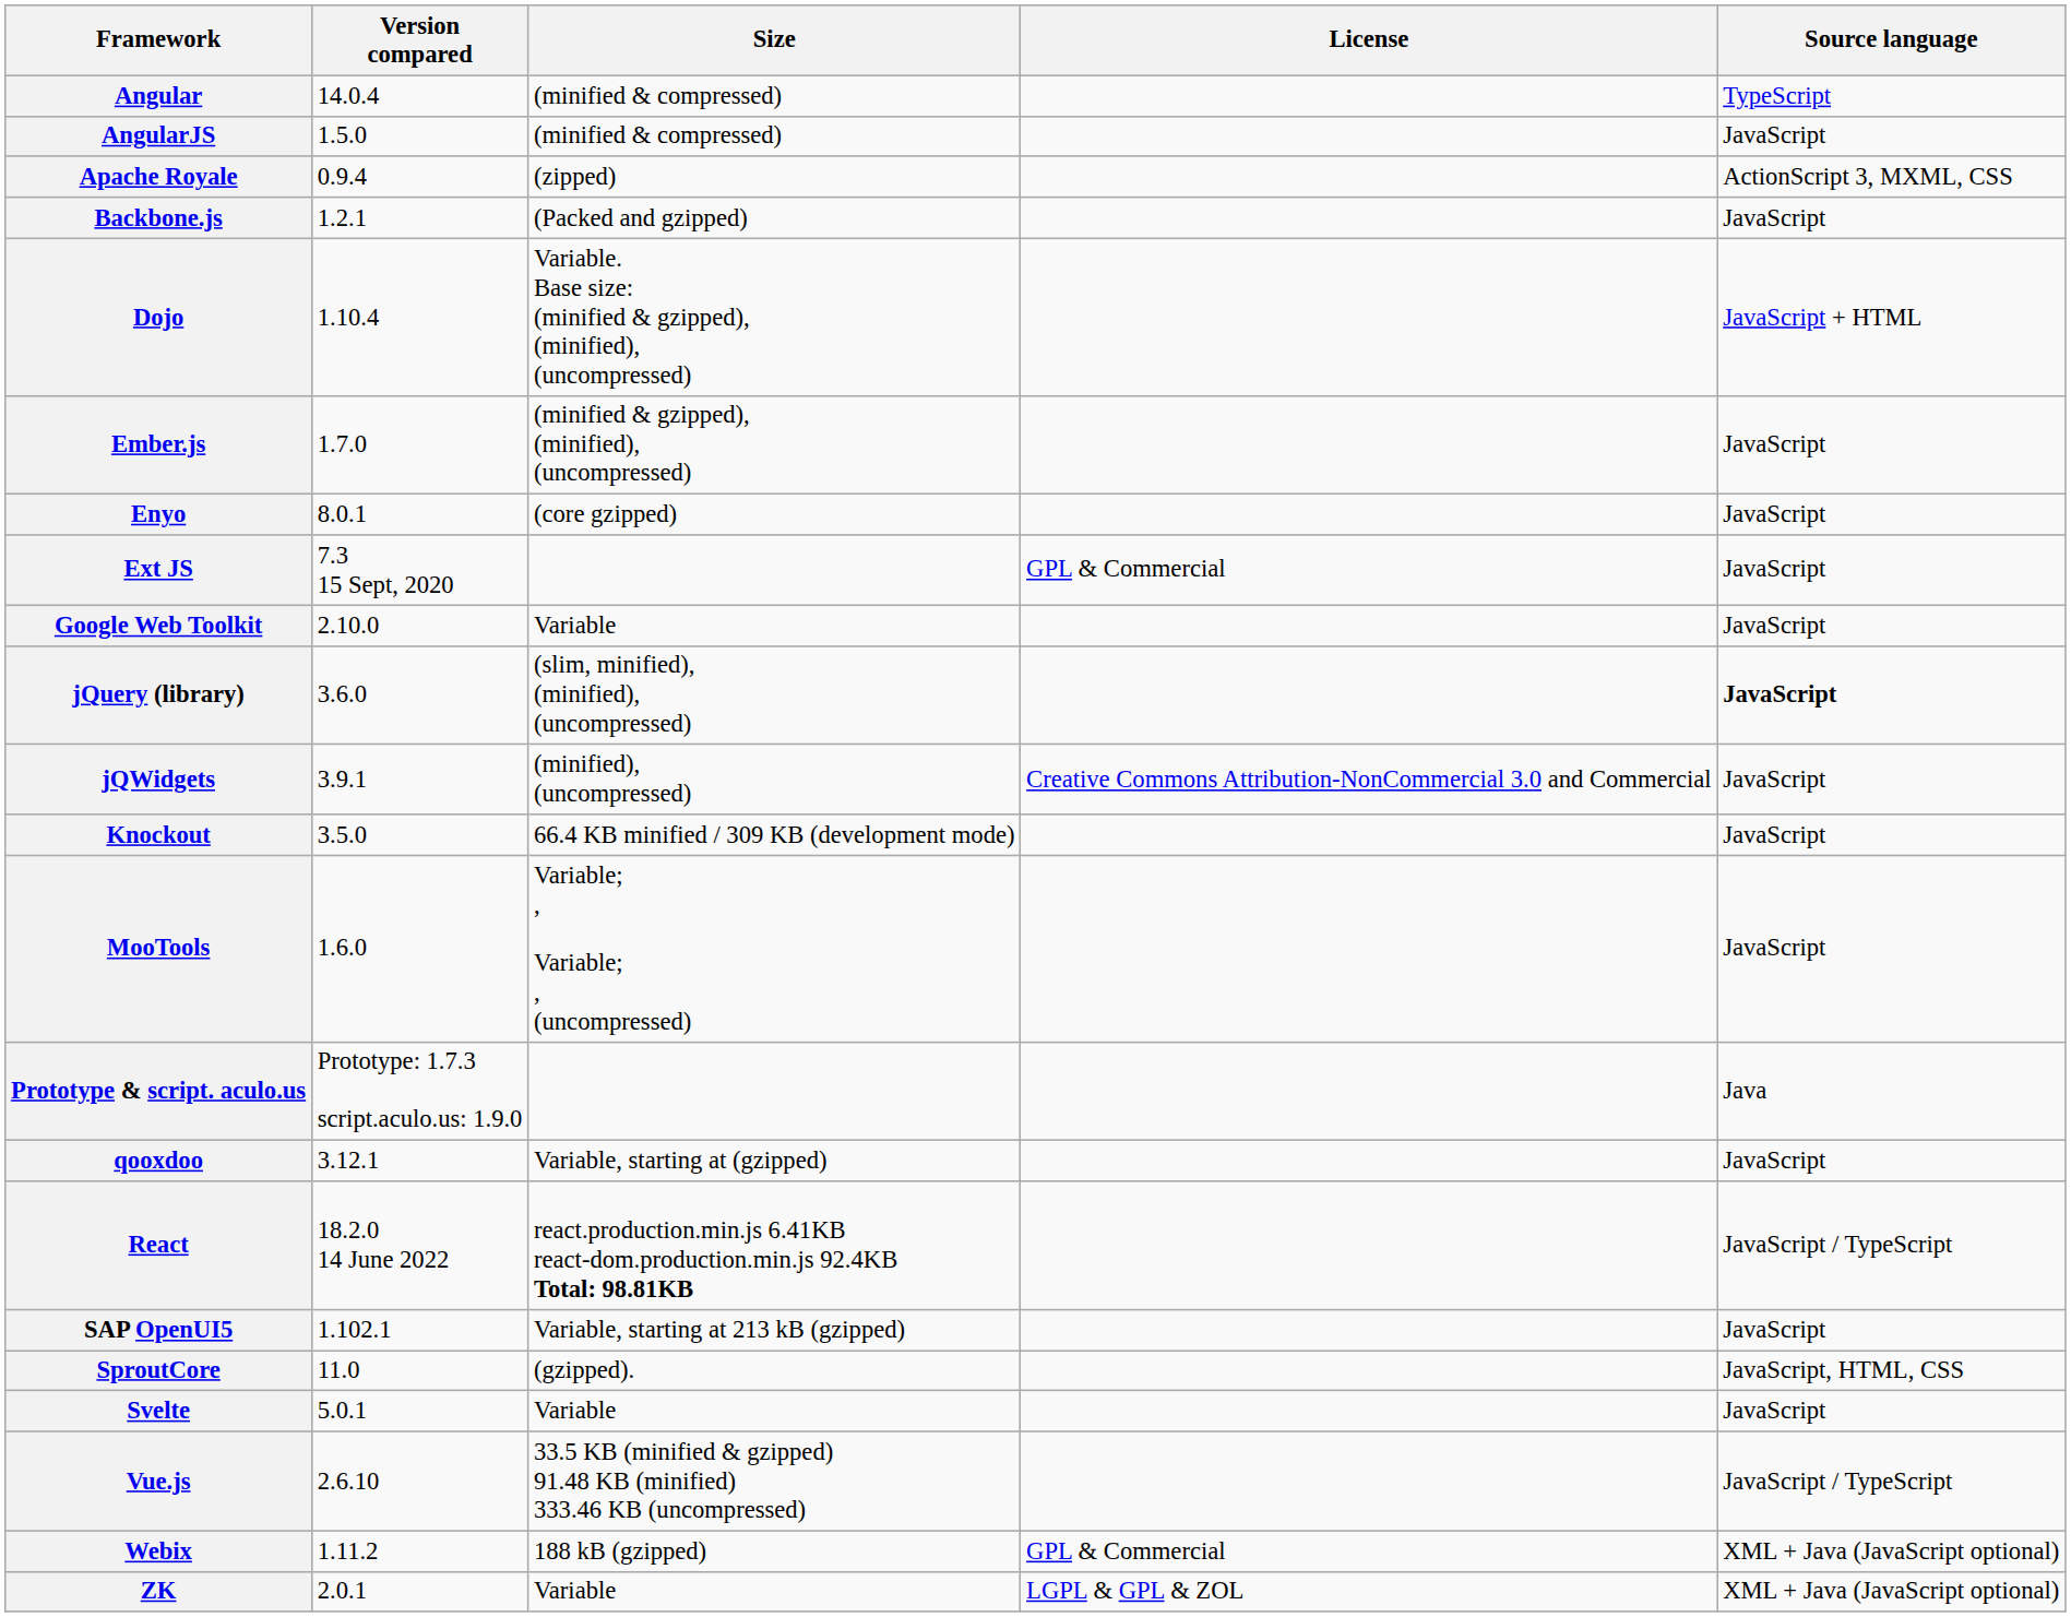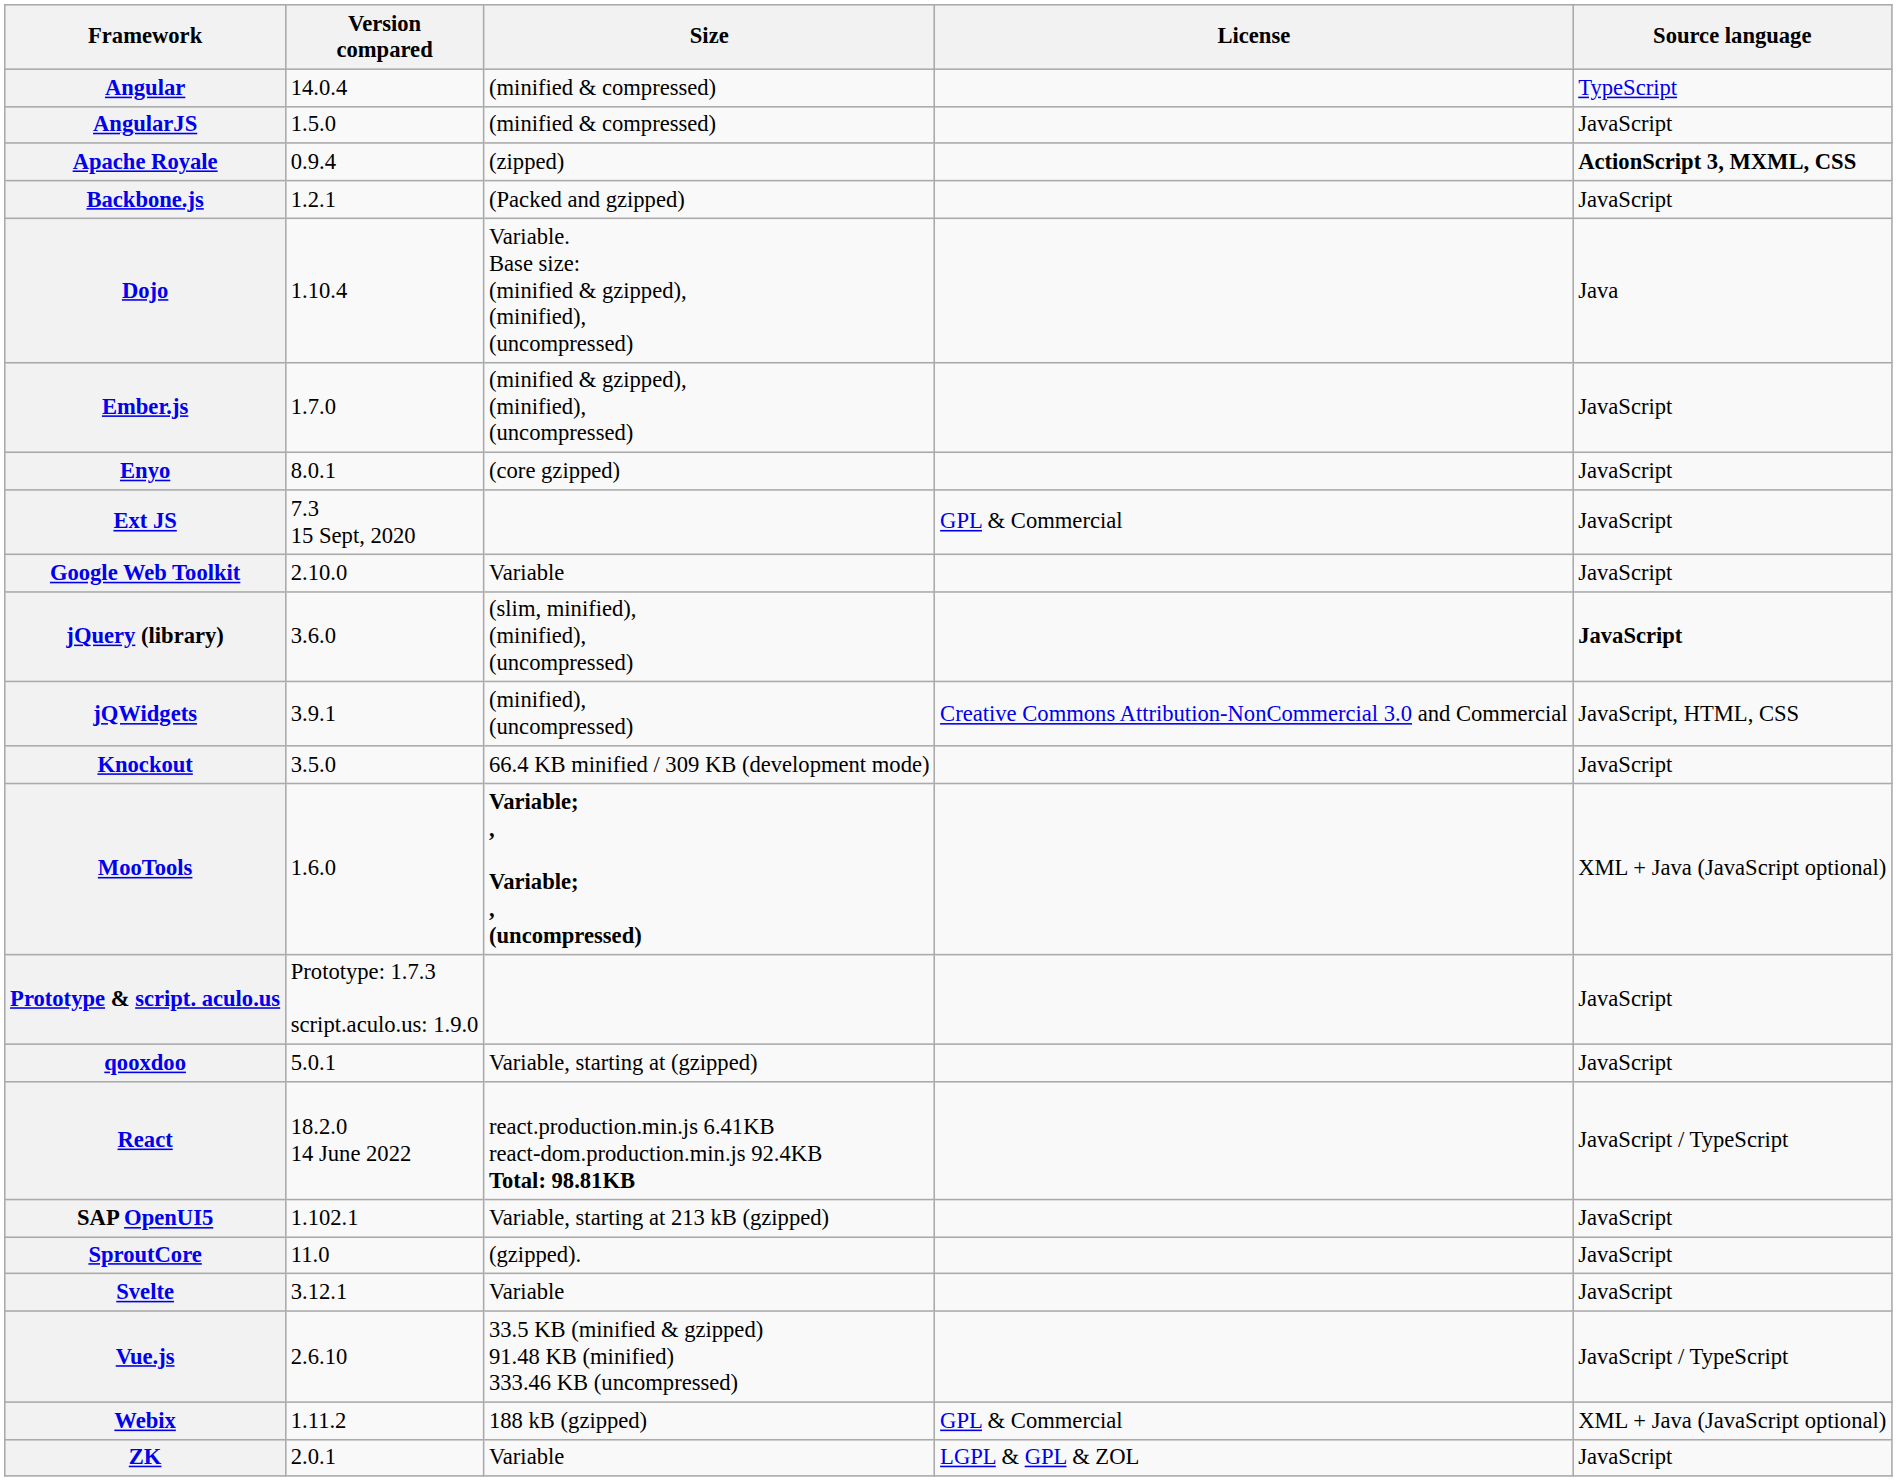 <table class="wikitable sortable" style="font-size:90%;">
 <tr>
 <th>Framework</th>
 <th>Version<br>compared</th>
 <th>Size</th>
 <th>License</th>
 <th>Source language</th>
 </tr>
 <tr>
 <th><a href='#'>Angular</a></th>
 <td> 14.0.4<br></td>
 <td>  (minified & compressed)</td>
 <td> </td>
 <td><a href='#'>TypeScript</a></td>
 </tr>
 <tr>
 <th><a href='#'>AngularJS</a></th>
 <td> 1.5.0<br></td>
 <td>  (minified & compressed)</td>
 <td> </td>
 <td> JavaScript</td>
 </tr>
 <tr>
 <th><a href='#'>Apache Royale</a></th>
 <td> 0.9.4<br></td>
 <td>  (zipped)</td>
 <td> </td>
-<td> ActionScript 3, MXML, CSS</td>
+<td><strong> ActionScript 3, MXML, CSS</strong></td>
 </tr>
 <tr>
 <th><a href='#'>Backbone.js</a></th>
 <td> 1.2.1<br></td>
 <td>  (Packed and gzipped)</td>
 <td> </td>
 <td> JavaScript</td>
 </tr>
 <tr>
 <th><a href='#'>Dojo</a></th>
 <td> 1.10.4<br></td>
 <td> Variable. <br>Base size: <br> (minified & gzipped), <br> (minified), <br> (uncompressed)</td>
 <td> </td>
-<td><a href='#'>JavaScript</a> + HTML</td>
+<td> Java</td>
 </tr>
 <tr>
 <th><a href='#'>Ember.js</a></th>
 <td> 1.7.0<br></td>
 <td>  (minified & gzipped), <br> (minified), <br> (uncompressed)</td>
 <td> </td>
 <td> JavaScript</td>
 </tr>
 <tr>
 <th><a href='#'>Enyo</a></th>
 <td> 8.0.1 <br></td>
 <td>  (core gzipped)</td>
 <td>  </td>
 <td> JavaScript</td>
 </tr>
 <tr>
 <th><a href='#'>Ext JS</a></th>
 <td>7.3<br>15 Sept, 2020</td>
 <td> </td>
 <td> <a href='#'>GPL</a> & Commercial</td>
 <td> JavaScript</td>
 </tr>
 <tr>
 <th><a href='#'>Google Web Toolkit</a></th>
 <td>2.10.0<br></td>
 <td> Variable</td>
 <td> </td>
 <td> JavaScript</td>
 </tr>
 <tr>
 <th><a href='#'>jQuery</a> (library)</th>
 <td>3.6.0<br></td>
 <td> (slim, minified), <br> (minified), <br> (uncompressed)</td>
 <td> </td>
 <td><strong> JavaScript</strong></td>
 </tr>
 <tr>
 <th><a href='#'>jQWidgets</a></th>
 <td> 3.9.1<br></td>
 <td>  (minified), <br> (uncompressed)</td>
 <td> <a href='#'>Creative Commons Attribution-NonCommercial 3.0</a> and Commercial</td>
-<td> JavaScript</td>
+<td> JavaScript, HTML, CSS</td>
 </tr>
 <tr>
 <th><a href='#'>Knockout</a></th>
 <td> 3.5.0<br></td>
 <td> 66.4 KB minified / 309 KB (development mode)</td>
 <td> </td>
 <td> JavaScript</td>
 </tr>
 <tr>
 <th><a href='#'>MooTools</a></th>
 <td> 1.6.0<br></td>
-<td> Variable; <br> ,<br><br> Variable; <br> , <br> (uncompressed)</td>
+<td><strong> Variable; <br> ,<br><br> Variable; <br> , <br> (uncompressed)</strong></td>
 <td> </td>
-<td> JavaScript</td>
+<td> XML + Java (JavaScript optional)</td>
 </tr>
 <tr>
 <th><a href='#'>Prototype</a> & <a href='#'>script. aculo.us</a></th>
 <td> Prototype: 1.7.3<br> <br>script.aculo.us: 1.9.0<br></td>
 <td> </td>
 <td> </td>
-<td> Java</td>
+<td> JavaScript</td>
 </tr>
 <tr>
 <th><a href='#'>qooxdoo</a></th>
-<td> 3.12.1<br></td>
+<td> 5.0.1<br></td>
 <td> Variable, starting at  (gzipped)</td>
 <td> </td>
 <td> JavaScript</td>
 </tr>
 <tr>
 <th><a href='#'>React</a></th>
 <td> 18.2.0<br>14 June 2022</td>
 <td><br>react.production.min.js 6.41KB<br>react-dom.production.min.js 92.4KB<br><strong>Total: 98.81KB</strong></td>
 <td> </td>
 <td> JavaScript / TypeScript</td>
 </tr>
 <tr>
 <th>SAP <a href='#'>OpenUI5</a></th>
 <td>1.102.1<br></td>
 <td>Variable, starting at 213 kB (gzipped)</td>
 <td> </td>
 <td> JavaScript</td>
 </tr>
 <tr>
 <th><a href='#'>SproutCore</a></th>
 <td> 11.0<br></td>
 <td>  (gzipped).</td>
 <td> </td>
-<td> JavaScript, HTML, CSS</td>
+<td> JavaScript</td>
 </tr>
 <tr>
 <th><a href='#'>Svelte</a></th>
-<td> 5.0.1<br></td>
+<td> 3.12.1<br></td>
 <td> Variable</td>
 <td> </td>
 <td> JavaScript</td>
 </tr>
 <tr>
 <th><a href='#'>Vue.js</a></th>
 <td> 2.6.10<br></td>
 <td> 33.5 KB (minified & gzipped)<br>91.48 KB (minified)<br>333.46 KB (uncompressed)</td>
 <td> </td>
 <td> JavaScript / TypeScript</td>
 </tr>
 <tr>
 <th><a href='#'>Webix</a></th>
 <td> 1.11.2<br></td>
 <td> 188 kB (gzipped)</td>
 <td><a href='#'>GPL</a> & Commercial</td>
 <td> XML + Java (JavaScript optional)</td>
 </tr>
 <tr>
 <th><a href='#'>ZK</a></th>
 <td> 2.0.1<br></td>
 <td> Variable</td>
 <td><a href='#'>LGPL</a> & <a href='#'>GPL</a> & ZOL</td>
-<td> XML + Java (JavaScript optional)</td>
+<td> JavaScript</td>
 </tr>
 </table>
